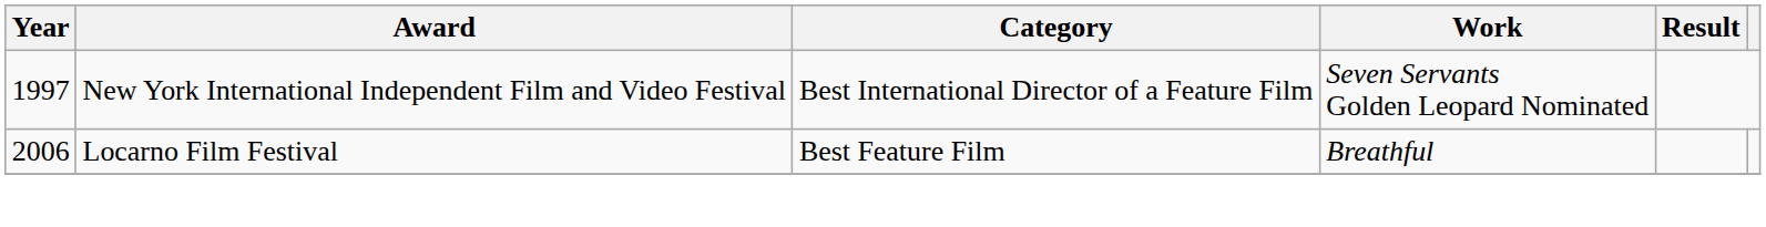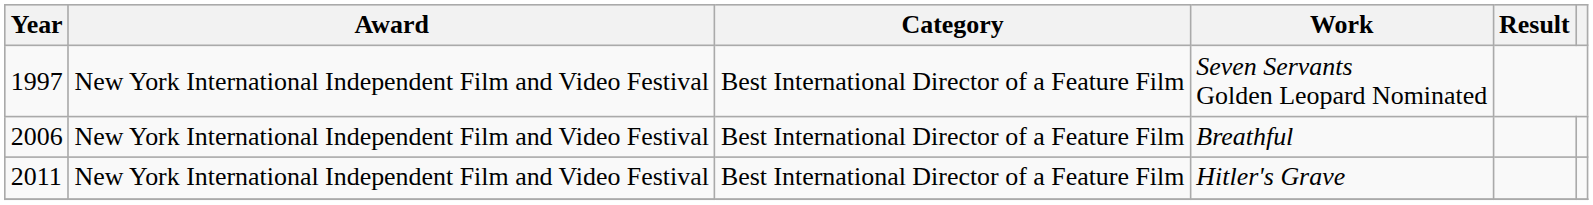 <table class="wikitable sortable">
 <tr>
 <th>Year</th>
 <th>Award</th>
 <th>Category</th>
 <th>Work</th>
 <th>Result</th>
 <th></th>
 </tr>
 <tr>
 <td>1997</td>
 <td>New York International Independent Film and Video Festival</td>
 <td>Best International Director of a Feature Film</td>
 <td><em>Seven Servants</em><br>Golden Leopard Nominated</td>
 </tr>
 <tr>
 <td>2006</td>
-<td>Locarno Film Festival</td>
-<td>Best Feature Film</td>
+<td>New York International Independent Film and Video Festival</td>
+<td>Best International Director of a Feature Film</td>
 <td><em>Breathful</em></td>
+<td></td>
+<td></td>
+</tr>
+<tr>
+<td>2011</td>
+<td>New York International Independent Film and Video Festival</td>
+<td>Best International Director of a Feature Film</td>
+<td><em>Hitler's Grave</em></td>
 <td></td>
 <td></td>
 </tr>
 <tr>
 </tr>
 </table>
